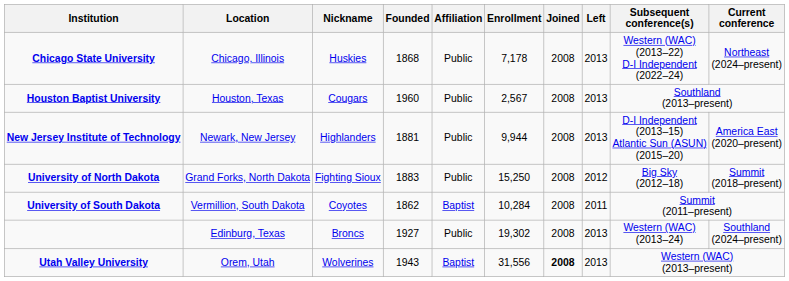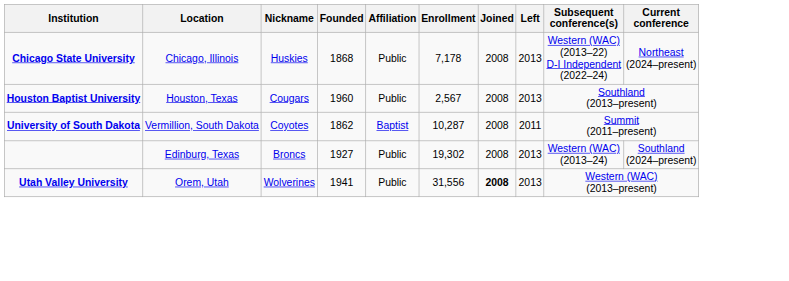 <table class="wikitable sortable" style="text-align: center;">
 <tr>
 <th>Institution</th>
 <th>Location</th>
 <th>Nickname</th>
 <th>Founded</th>
 <th>Affiliation</th>
 <th>Enrollment</th>
 <th>Joined</th>
 <th>Left</th>
 <th>Subsequent<br>conference(s)</th>
 <th>Current<br>conference</th>
 </tr>
 <tr>
 <td><strong><a href='#'>Chicago State University</a></strong></td>
 <td><a href='#'>Chicago, Illinois</a></td>
 <td><a href='#'>Huskies</a></td>
 <td>1868</td>
 <td>Public</td>
 <td>7,178</td>
 <td>2008</td>
 <td>2013</td>
 <td><a href='#'>Western (WAC)</a><br>(2013–22)<br><a href='#'>D-I Independent</a><br>(2022–24)</td>
 <td><a href='#'>Northeast</a><br>(2024–present)</td>
 </tr>
 <tr>
 <td><strong><a href='#'>Houston Baptist University</a></strong></td>
 <td><a href='#'>Houston, Texas</a></td>
 <td><a href='#'>Cougars</a></td>
 <td>1960</td>
 <td>Public</td>
 <td>2,567</td>
 <td>2008</td>
 <td>2013</td>
 <td colspan="2"><a href='#'>Southland</a><br>(2013–present)</td>
 </tr>
 <tr>
-<td><strong><a href='#'>New Jersey Institute of Technology</a></strong></td>
-<td><a href='#'>Newark, New Jersey</a></td>
-<td><a href='#'>Highlanders</a></td>
-<td>1881</td>
-<td>Public</td>
-<td>9,944</td>
-<td>2008</td>
-<td>2013</td>
-<td><a href='#'>D-I Independent</a><br>(2013–15)<br><a href='#'>Atlantic Sun (ASUN)</a><br>(2015–20)</td>
-<td><a href='#'>America East</a><br>(2020–present)</td>
-</tr>
-<tr>
-<td><strong><a href='#'>University of North Dakota</a></strong></td>
-<td><a href='#'>Grand Forks, North Dakota</a></td>
-<td><a href='#'>Fighting Sioux</a></td>
-<td>1883</td>
-<td>Public</td>
-<td>15,250</td>
-<td>2008</td>
-<td>2012</td>
-<td><a href='#'>Big Sky</a><br>(2012–18)</td>
-<td><a href='#'>Summit</a><br>(2018–present)</td>
-</tr>
-<tr>
 <td><strong><a href='#'>University of South Dakota</a></strong></td>
 <td><a href='#'>Vermillion, South Dakota</a></td>
 <td><a href='#'>Coyotes</a></td>
 <td>1862</td>
 <td><a href='#'>Baptist</a><br></td>
-<td>10,284</td>
+<td>10,287</td>
 <td>2008</td>
 <td>2011</td>
 <td colspan="2"><a href='#'>Summit</a><br>(2011–present)</td>
 </tr>
 <tr>
 <td></td>
 <td><a href='#'>Edinburg, Texas</a></td>
 <td><a href='#'>Broncs</a></td>
 <td>1927</td>
 <td>Public</td>
 <td>19,302</td>
 <td>2008</td>
 <td>2013</td>
 <td><a href='#'>Western (WAC)</a><br>(2013–24)</td>
 <td><a href='#'>Southland</a><br>(2024–present)</td>
 </tr>
 <tr>
 <td><strong><a href='#'>Utah Valley University</a></strong></td>
 <td><a href='#'>Orem, Utah</a></td>
 <td><a href='#'>Wolverines</a></td>
-<td>1943</td>
-<td><a href='#'>Baptist</a><br></td>
+<td>1941</td>
+<td>Public</td>
 <td>31,556</td>
 <td><strong>2008</strong></td>
 <td>2013</td>
 <td colspan="2"><a href='#'>Western (WAC)</a><br>(2013–present)</td>
 </tr>
 </table>
